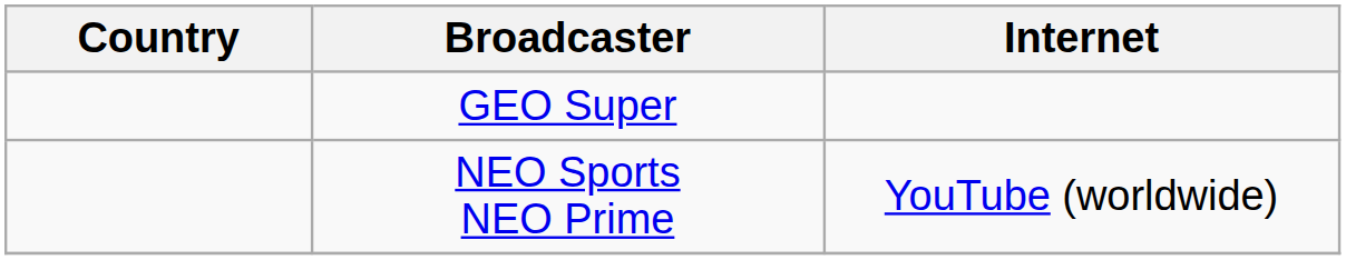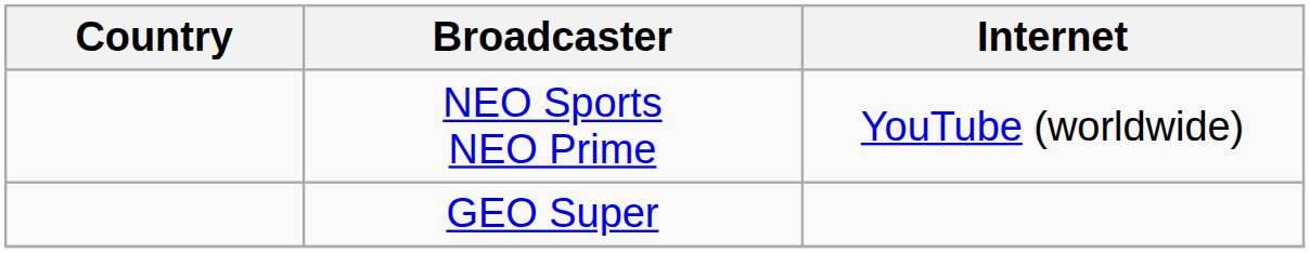 <table class="wikitable" style="width:40%;">
 <tr>
 <th width=10%>Country</th>
 <th width=20%>Broadcaster</th>
 <th width=20%>Internet</th>
 </tr>
 <tr>
 <td></td>
+<td align=center><a href='#'>NEO Sports</a><br> <a href='#'>NEO Prime</a></td>
+<td align=center><a href='#'>YouTube</a> (worldwide)</td>
+</tr>
+<tr>
+<td></td>
 <td align=center><a href='#'>GEO Super</a></td>
 <td></td>
 </tr>
 <tr>
-<td></td>
-<td align=center><a href='#'>NEO Sports</a><br> <a href='#'>NEO Prime</a></td>
-<td align=center><a href='#'>YouTube</a> (worldwide)</td>
-</tr>
-<tr>
 </tr>
 </table>
